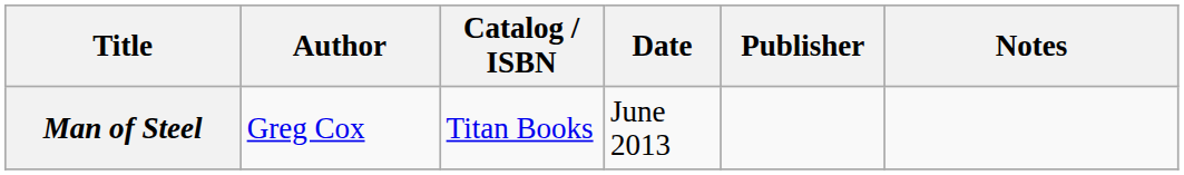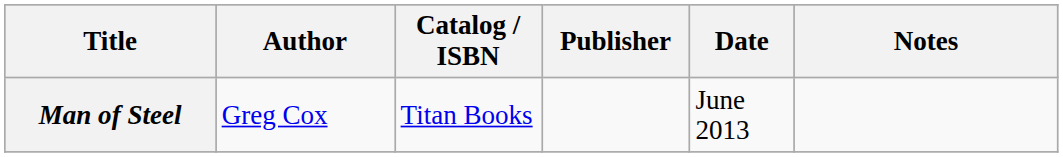 <table class="wikitable sortable" style="width:100%;">
 <tr>
 <th width=20%>Title</th>
 <th width=17%>Author</th>
 <th width=14%>Catalog / ISBN</th>
+<th width=14%>Publisher</th>
 <th width=10%>Date</th>
-<th width=14%>Publisher</th>
 <th width=25%>Notes</th>
 </tr>
 <tr>
 <th><em>Man of Steel</em></th>
 <td><a href='#'>Greg Cox</a></td>
 <td><a href='#'>Titan Books</a></td>
+<td></td>
 <td>June 2013</td>
-<td></td>
 <td></td>
 </tr>
 </table>
